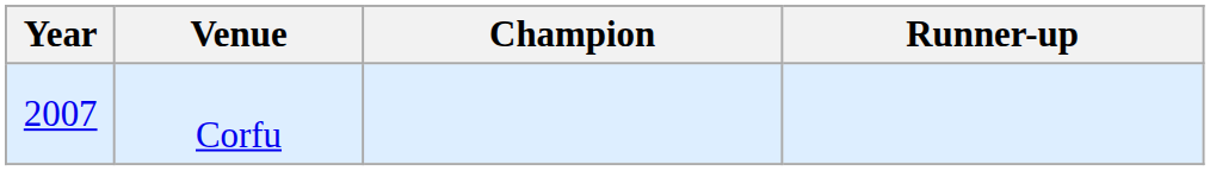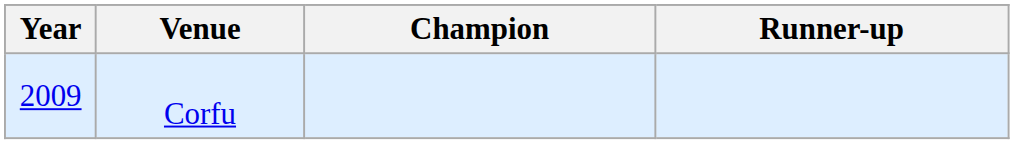 <table class="wikitable">
 <tr>
 <th width=40>Year</th>
 <th width=100>Venue</th>
 <th width=175>Champion</th>
 <th width=175>Runner-up</th>
 </tr>
 <tr align="center" style="background:#ddeeff">
-<td><a href='#'>2007</a></td>
+<td><a href='#'>2009</a></td>
 <td><br><a href='#'>Corfu</a></td>
 <td></td>
 <td></td>
 </tr>
 </table>
